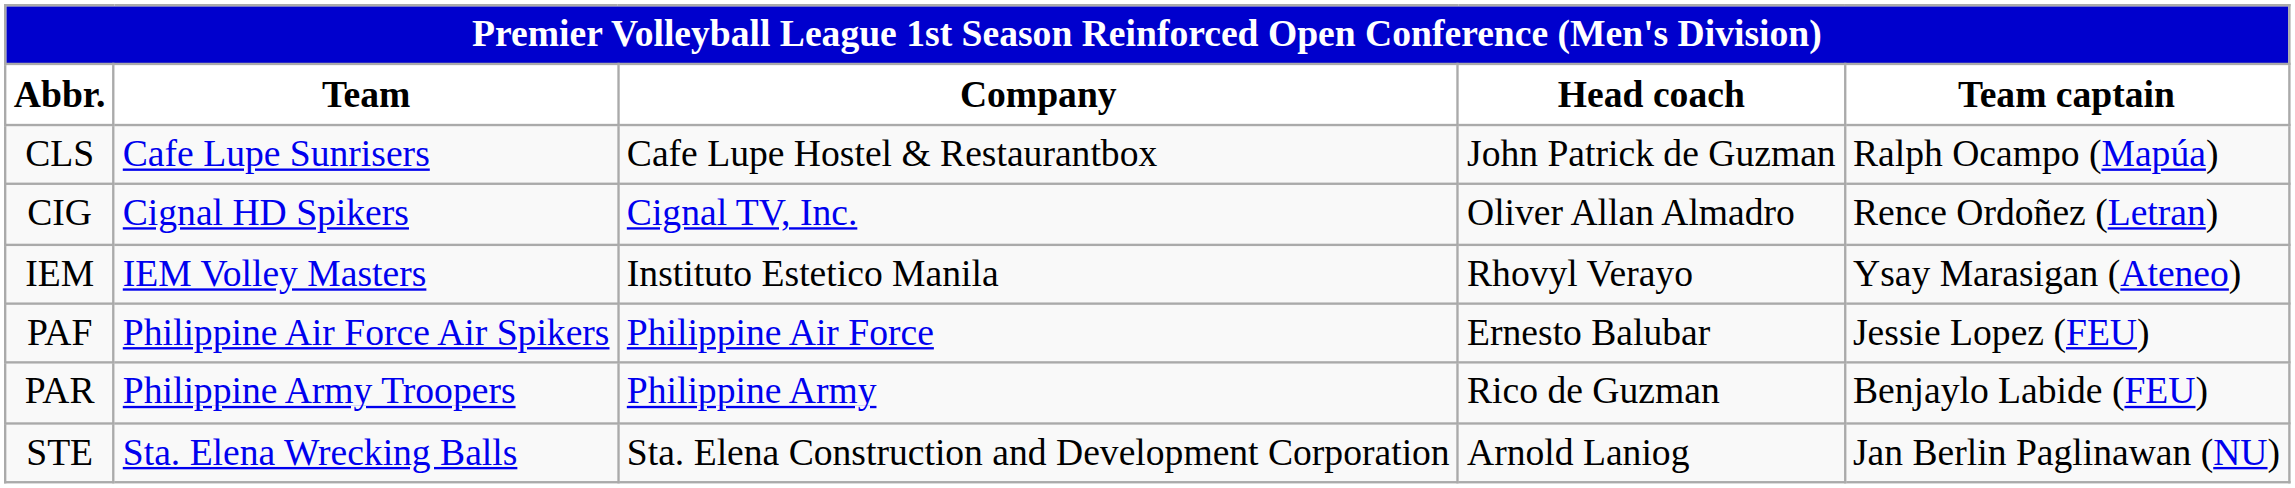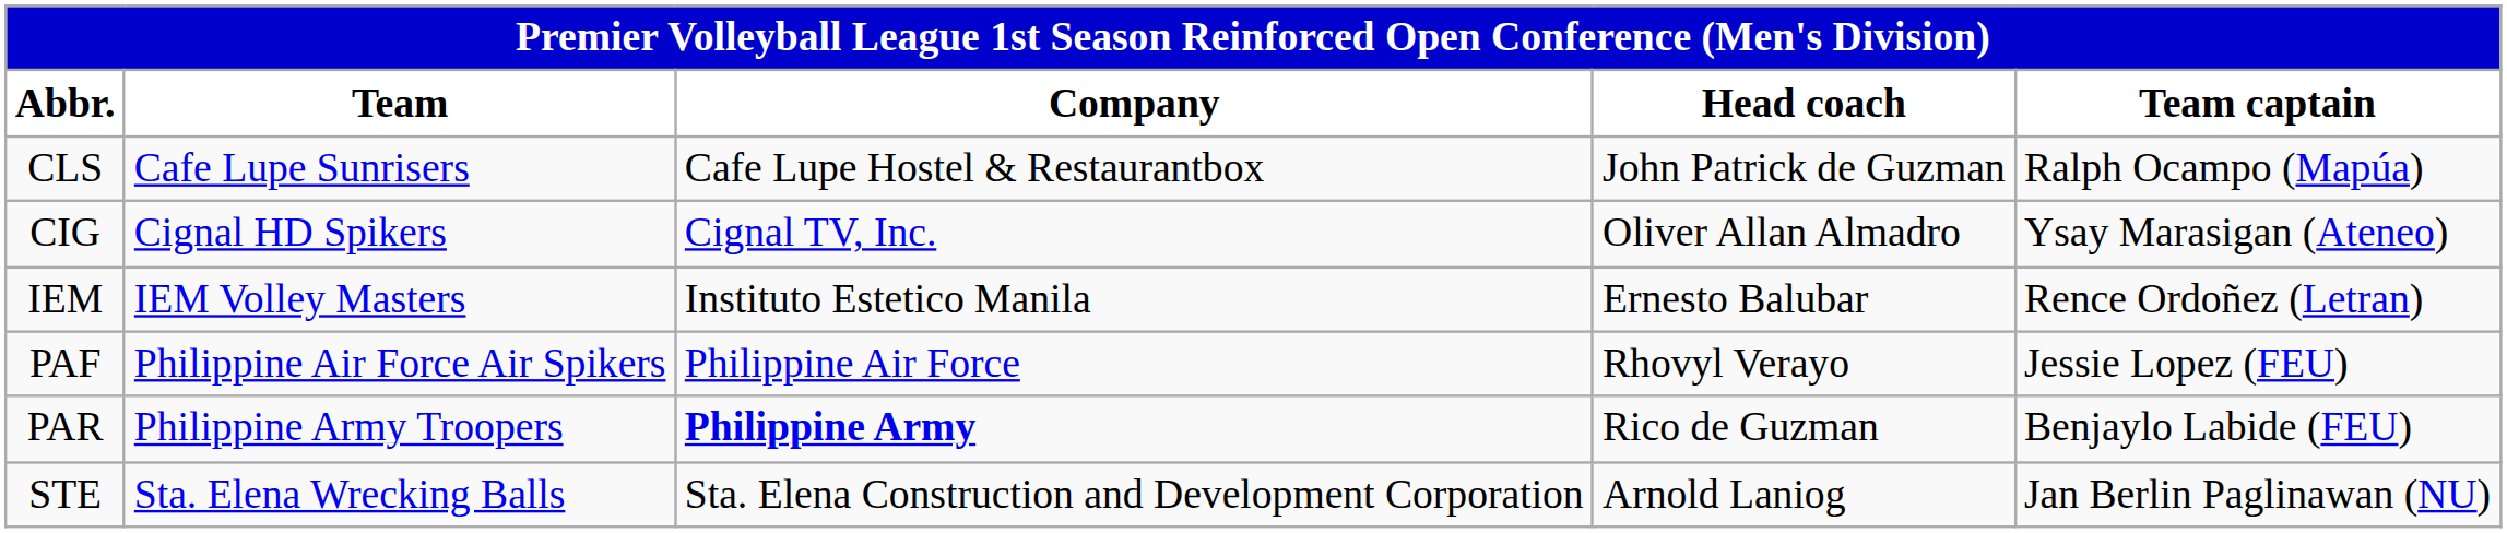 <table class="wikitable" style="text-align:left">
 <tr>
 <th style="background:#0000CD;color:white;" colspan=7>Premier Volleyball League 1st Season Reinforced Open Conference (Men's Division)</th>
 </tr>
 <tr>
 <th style="background:white">Abbr.</th>
 <th style="background:white">Team</th>
 <th style="background:white">Company</th>
 <th style="background:white">Head coach</th>
 <th style="background:white">Team captain</th>
 </tr>
 <tr>
 <td style="text-align:center">CLS</td>
 <td><a href='#'>Cafe Lupe Sunrisers</a></td>
 <td>Cafe Lupe Hostel & Restaurantbox</td>
 <td>John Patrick de Guzman</td>
 <td>Ralph Ocampo (<a href='#'>Mapúa</a>)</td>
 </tr>
 <tr>
 <td style="text-align:center">CIG</td>
 <td><a href='#'>Cignal HD Spikers</a></td>
 <td><a href='#'>Cignal TV, Inc.</a></td>
 <td>Oliver Allan Almadro</td>
-<td>Rence Ordoñez (<a href='#'>Letran</a>)</td>
+<td>Ysay Marasigan (<a href='#'>Ateneo</a>)</td>
 </tr>
 <tr>
 <td style="text-align:center">IEM</td>
 <td><a href='#'>IEM Volley Masters</a></td>
 <td>Instituto Estetico Manila</td>
-<td>Rhovyl Verayo</td>
-<td>Ysay Marasigan (<a href='#'>Ateneo</a>)</td>
+<td>Ernesto Balubar</td>
+<td>Rence Ordoñez (<a href='#'>Letran</a>)</td>
 </tr>
 <tr>
 <td style="text-align:center">PAF</td>
 <td><a href='#'>Philippine Air Force Air Spikers</a></td>
 <td><a href='#'>Philippine Air Force</a></td>
-<td>Ernesto Balubar</td>
+<td>Rhovyl Verayo</td>
 <td>Jessie Lopez (<a href='#'>FEU</a>)</td>
 </tr>
 <tr>
 <td style="text-align:center">PAR</td>
 <td><a href='#'>Philippine Army Troopers</a></td>
-<td><a href='#'>Philippine Army</a></td>
+<td><strong><a href='#'>Philippine Army</a></strong></td>
 <td>Rico de Guzman</td>
 <td>Benjaylo Labide (<a href='#'>FEU</a>)</td>
 </tr>
 <tr>
 <td style="text-align:center">STE</td>
 <td><a href='#'>Sta. Elena Wrecking Balls</a></td>
 <td>Sta. Elena Construction and Development Corporation</td>
 <td>Arnold Laniog</td>
 <td>Jan Berlin Paglinawan (<a href='#'>NU</a>)</td>
 </tr>
 </table>
